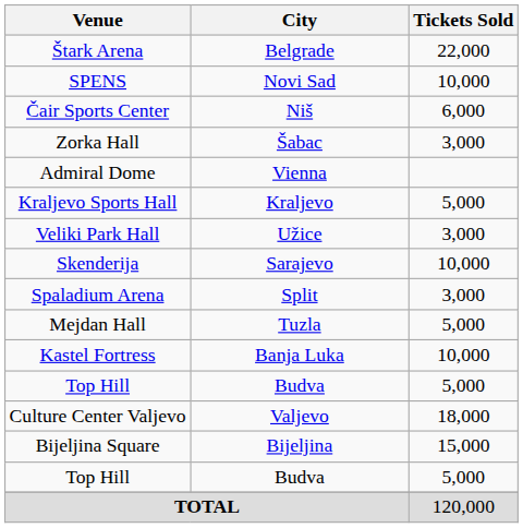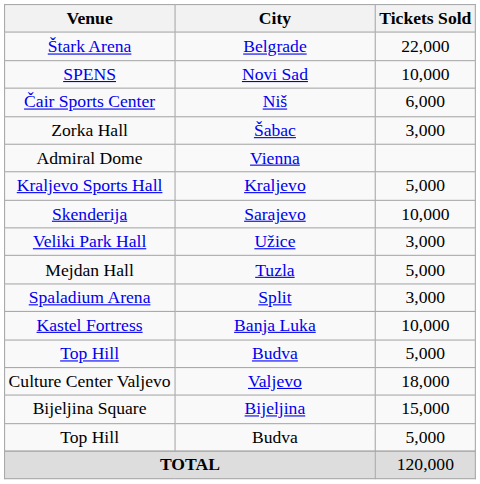 <table class="wikitable" style="text-align:center">
 <tr>
 <th style="width:200;">Venue</th>
 <th style="width:175px;">City</th>
 <th style="width:200;">Tickets Sold</th>
 </tr>
 <tr>
 <td><a href='#'>Štark Arena</a></td>
 <td><a href='#'>Belgrade</a></td>
 <td>22,000</td>
 </tr>
 <tr>
 <td><a href='#'>SPENS</a></td>
 <td><a href='#'>Novi Sad</a></td>
 <td>10,000</td>
 </tr>
 <tr>
 <td><a href='#'>Čair Sports Center</a></td>
 <td><a href='#'>Niš</a></td>
 <td>6,000</td>
 </tr>
 <tr>
 <td>Zorka Hall</td>
 <td><a href='#'>Šabac</a></td>
 <td>3,000</td>
 </tr>
 <tr>
 <td>Admiral Dome</td>
 <td><a href='#'>Vienna</a></td>
 <td></td>
 </tr>
 <tr>
 <td><a href='#'>Kraljevo Sports Hall</a></td>
 <td><a href='#'>Kraljevo</a></td>
 <td>5,000</td>
 </tr>
 <tr>
-<td><a href='#'>Veliki Park Hall</a></td>
-<td><a href='#'>Užice</a></td>
-<td>3,000</td>
-</tr>
-<tr>
 <td><a href='#'>Skenderija</a></td>
 <td><a href='#'>Sarajevo</a></td>
 <td>10,000</td>
 </tr>
 <tr>
-<td><a href='#'>Spaladium Arena</a></td>
-<td><a href='#'>Split</a></td>
+<td><a href='#'>Veliki Park Hall</a></td>
+<td><a href='#'>Užice</a></td>
 <td>3,000</td>
 </tr>
 <tr>
 <td>Mejdan Hall</td>
 <td><a href='#'>Tuzla</a></td>
 <td>5,000</td>
+</tr>
+<tr>
+<td><a href='#'>Spaladium Arena</a></td>
+<td><a href='#'>Split</a></td>
+<td>3,000</td>
 </tr>
 <tr>
 <td><a href='#'>Kastel Fortress</a></td>
 <td><a href='#'>Banja Luka</a></td>
 <td>10,000</td>
 </tr>
 <tr>
 <td><a href='#'>Top Hill</a></td>
 <td><a href='#'>Budva</a></td>
 <td>5,000</td>
 </tr>
 <tr>
 <td>Culture Center Valjevo</td>
 <td><a href='#'>Valjevo</a></td>
 <td>18,000</td>
 </tr>
 <tr>
 <td>Bijeljina Square</td>
 <td><a href='#'>Bijeljina</a></td>
 <td>15,000</td>
 </tr>
 <tr>
 <td>Top Hill</td>
 <td>Budva</td>
 <td>5,000</td>
 </tr>
 <tr>
 </tr>
 <tr style="background:#ddd;">
 <td colspan="2"><strong>TOTAL</strong></td>
 <td>120,000</td>
 </tr>
 </table>
